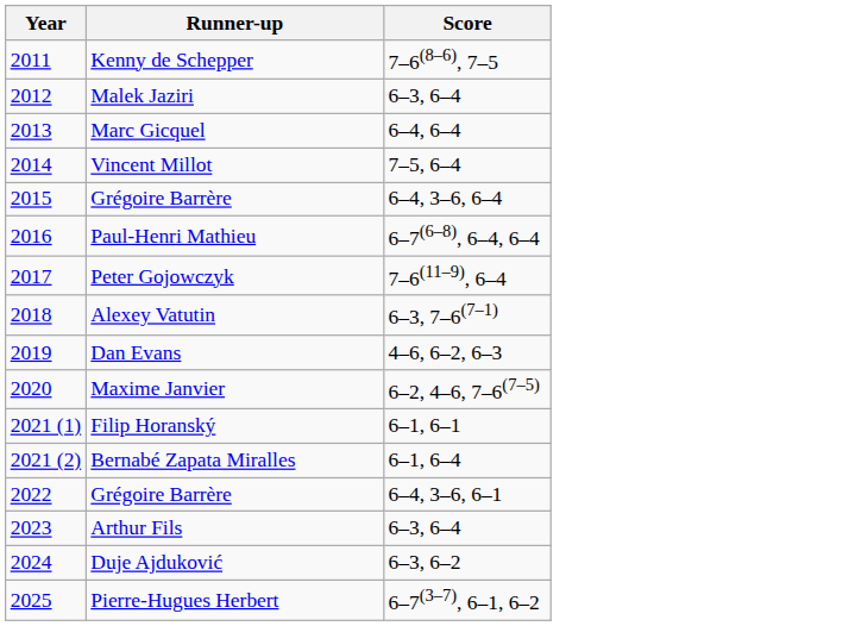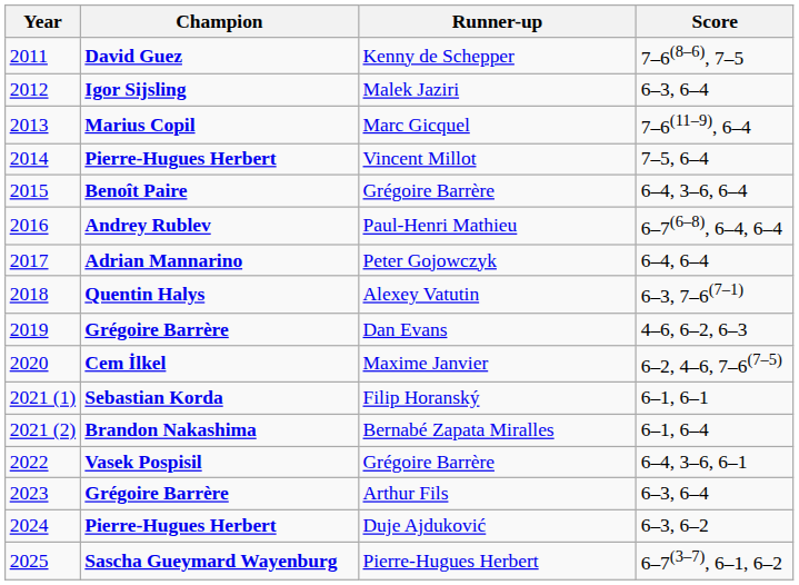 <table class="wikitable" style="font-size:90%">
 <tr>
 <th>Year</th>
+<th width="200">Champion</th>
 <th width="200">Runner-up</th>
 <th width="110">Score</th>
 </tr>
 <tr>
 <td><a href='#'>2011</a></td>
+<td> <strong><a href='#'>David Guez</a></strong></td>
 <td> <a href='#'>Kenny de Schepper</a></td>
 <td>7–6<sup>(8–6)</sup>, 7–5</td>
 </tr>
 <tr>
 <td><a href='#'>2012</a></td>
+<td> <strong><a href='#'>Igor Sijsling</a></strong></td>
 <td> <a href='#'>Malek Jaziri</a></td>
 <td>6–3, 6–4</td>
 </tr>
 <tr>
 <td><a href='#'>2013</a></td>
+<td> <strong><a href='#'>Marius Copil</a></strong></td>
 <td> <a href='#'>Marc Gicquel</a></td>
-<td>6–4, 6–4</td>
+<td>7–6<sup>(11–9)</sup>, 6–4</td>
 </tr>
 <tr>
 <td><a href='#'>2014</a></td>
+<td> <strong><a href='#'>Pierre-Hugues Herbert</a></strong></td>
 <td> <a href='#'>Vincent Millot</a></td>
 <td>7–5, 6–4</td>
 </tr>
 <tr>
 <td><a href='#'>2015</a></td>
+<td> <strong><a href='#'>Benoît Paire</a></strong></td>
 <td> <a href='#'>Grégoire Barrère</a></td>
 <td>6–4, 3–6, 6–4</td>
 </tr>
 <tr>
 <td><a href='#'>2016</a></td>
+<td> <strong><a href='#'>Andrey Rublev</a></strong></td>
 <td> <a href='#'>Paul-Henri Mathieu</a></td>
 <td>6–7<sup>(6–8)</sup>, 6–4, 6–4</td>
 </tr>
 <tr>
 <td><a href='#'>2017</a></td>
+<td> <strong><a href='#'>Adrian Mannarino</a></strong></td>
 <td> <a href='#'>Peter Gojowczyk</a></td>
-<td>7–6<sup>(11–9)</sup>, 6–4</td>
+<td>6–4, 6–4</td>
 </tr>
 <tr>
 <td><a href='#'>2018</a></td>
+<td> <strong><a href='#'>Quentin Halys</a></strong></td>
 <td> <a href='#'>Alexey Vatutin</a></td>
 <td>6–3, 7–6<sup>(7–1)</sup></td>
 </tr>
 <tr>
 <td><a href='#'>2019</a></td>
+<td> <strong><a href='#'>Grégoire Barrère</a></strong></td>
 <td> <a href='#'>Dan Evans</a></td>
 <td>4–6, 6–2, 6–3</td>
 </tr>
 <tr>
 <td><a href='#'>2020</a></td>
+<td> <strong><a href='#'>Cem İlkel</a></strong></td>
 <td> <a href='#'>Maxime Janvier</a></td>
 <td>6–2, 4–6, 7–6<sup>(7–5)</sup></td>
 </tr>
 <tr>
 <td><a href='#'>2021 (1)</a></td>
+<td> <strong><a href='#'>Sebastian Korda</a></strong></td>
 <td> <a href='#'>Filip Horanský</a></td>
 <td>6–1, 6–1</td>
 </tr>
 <tr>
 <td><a href='#'>2021 (2)</a></td>
+<td> <strong><a href='#'>Brandon Nakashima</a></strong></td>
 <td> <a href='#'>Bernabé Zapata Miralles</a></td>
 <td>6–1, 6–4</td>
 </tr>
 <tr>
 <td><a href='#'>2022</a></td>
+<td> <strong><a href='#'>Vasek Pospisil</a></strong></td>
 <td> <a href='#'>Grégoire Barrère</a></td>
 <td>6–4, 3–6, 6–1</td>
 </tr>
 <tr>
 <td><a href='#'>2023</a></td>
+<td> <strong><a href='#'>Grégoire Barrère</a></strong></td>
 <td> <a href='#'>Arthur Fils</a></td>
 <td>6–3, 6–4</td>
 </tr>
 <tr>
 <td><a href='#'>2024</a></td>
+<td> <strong><a href='#'>Pierre-Hugues Herbert</a></strong></td>
 <td> <a href='#'>Duje Ajduković</a></td>
 <td>6–3, 6–2</td>
 </tr>
 <tr>
 <td><a href='#'>2025</a></td>
+<td> <strong><a href='#'>Sascha Gueymard Wayenburg</a></strong></td>
 <td> <a href='#'>Pierre-Hugues Herbert</a></td>
 <td>6–7<sup>(3–7)</sup>, 6–1, 6–2</td>
 </tr>
 </table>
